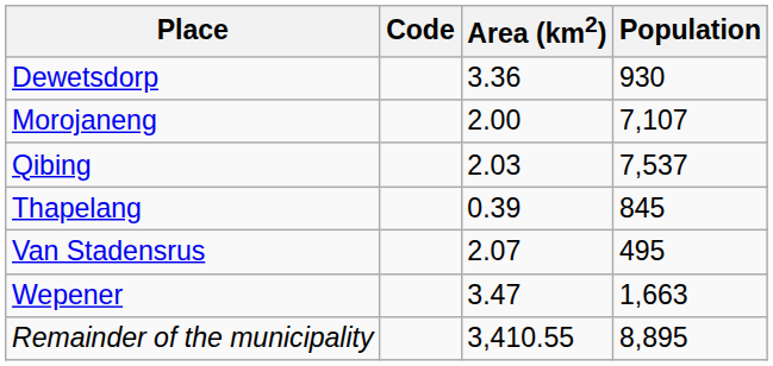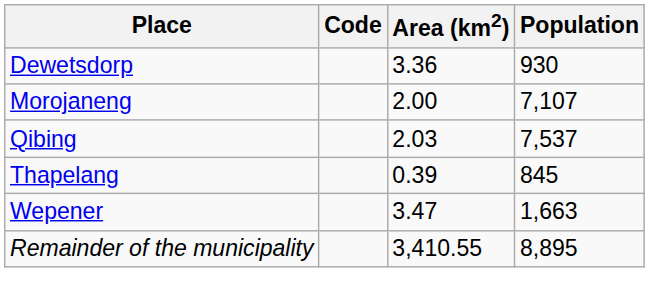 <table class="wikitable sortable">
 <tr>
 <th>Place</th>
 <th>Code</th>
 <th>Area (km<sup>2</sup>)</th>
 <th>Population</th>
 </tr>
 <tr>
 <td><a href='#'>Dewetsdorp</a></td>
 <td></td>
 <td>3.36</td>
 <td>930</td>
 </tr>
 <tr>
 <td><a href='#'>Morojaneng</a></td>
 <td></td>
 <td>2.00</td>
 <td>7,107</td>
 </tr>
 <tr>
 <td><a href='#'>Qibing</a></td>
 <td></td>
 <td>2.03</td>
 <td>7,537</td>
 </tr>
 <tr>
 <td><a href='#'>Thapelang</a></td>
 <td></td>
 <td>0.39</td>
 <td>845</td>
 </tr>
 <tr>
-<td><a href='#'>Van Stadensrus</a></td>
-<td></td>
-<td>2.07</td>
-<td>495</td>
-</tr>
-<tr>
 <td><a href='#'>Wepener</a></td>
 <td></td>
 <td>3.47</td>
 <td>1,663</td>
 </tr>
 <tr>
 <td><em>Remainder of the municipality</em></td>
 <td></td>
 <td>3,410.55</td>
 <td>8,895</td>
 </tr>
 </table>
